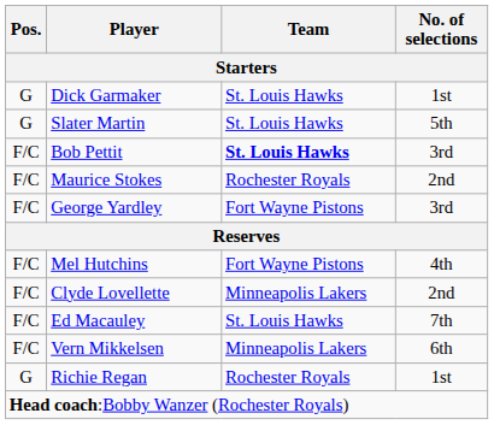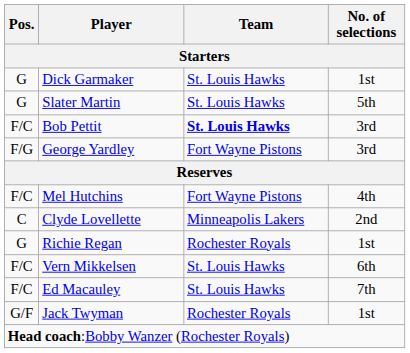 <table class="wikitable">
 <tr>
 <th scope="col" width="30px">Pos.</th>
 <th scope="col" width="150px">Player</th>
 <th scope="col" width="150px">Team</th>
 <th scope="col" width="75px">No. of selections</th>
 </tr>
 <tr>
 <th scope="col" colspan="4">Starters</th>
 </tr>
 <tr>
 <td style="text-align:center">G</td>
 <td><a href='#'>Dick Garmaker</a></td>
 <td><a href='#'>St. Louis Hawks</a></td>
 <td style="text-align:center">1st</td>
 </tr>
 <tr>
 <td style="text-align:center">G</td>
 <td><a href='#'>Slater Martin</a></td>
 <td><a href='#'>St. Louis Hawks</a></td>
 <td style="text-align:center">5th</td>
 </tr>
 <tr>
 <td style="text-align:center">F/C</td>
 <td><a href='#'>Bob Pettit</a></td>
 <td><strong><a href='#'>St. Louis Hawks</a></strong></td>
 <td style="text-align:center">3rd</td>
 </tr>
 <tr>
-<td style="text-align:center">F/C</td>
-<td><a href='#'>Maurice Stokes</a></td>
-<td><a href='#'>Rochester Royals</a></td>
-<td style="text-align:center">2nd</td>
-</tr>
-<tr>
-<td style="text-align:center">F/C</td>
+<td style="text-align:center">F/G</td>
 <td><a href='#'>George Yardley</a></td>
 <td><a href='#'>Fort Wayne Pistons</a></td>
 <td style="text-align:center">3rd</td>
 </tr>
 <tr>
 <th scope="col" colspan="4">Reserves</th>
 </tr>
 <tr>
 <td style="text-align:center">F/C</td>
 <td><a href='#'>Mel Hutchins</a></td>
 <td><a href='#'>Fort Wayne Pistons</a></td>
 <td style="text-align:center">4th</td>
 </tr>
 <tr>
-<td style="text-align:center">F/C</td>
+<td style="text-align:center">C</td>
 <td><a href='#'>Clyde Lovellette</a></td>
 <td><a href='#'>Minneapolis Lakers</a></td>
 <td style="text-align:center">2nd</td>
+</tr>
+<tr>
+<td style="text-align:center">G</td>
+<td><a href='#'>Richie Regan</a></td>
+<td><a href='#'>Rochester Royals</a></td>
+<td style="text-align:center">1st</td>
+</tr>
+<tr>
+<td style="text-align:center">F/C</td>
+<td><a href='#'>Vern Mikkelsen</a></td>
+<td><a href='#'>St. Louis Hawks</a></td>
+<td style="text-align:center">6th</td>
 </tr>
 <tr>
 <td style="text-align:center">F/C</td>
 <td><a href='#'>Ed Macauley</a></td>
 <td><a href='#'>St. Louis Hawks</a></td>
 <td style="text-align:center">7th</td>
 </tr>
 <tr>
-<td style="text-align:center">F/C</td>
-<td><a href='#'>Vern Mikkelsen</a></td>
-<td><a href='#'>Minneapolis Lakers</a></td>
-<td style="text-align:center">6th</td>
-</tr>
-<tr>
-<td style="text-align:center">G</td>
-<td><a href='#'>Richie Regan</a></td>
+<td style="text-align:center">G/F</td>
+<td><a href='#'>Jack Twyman</a></td>
 <td><a href='#'>Rochester Royals</a></td>
 <td style="text-align:center">1st</td>
 </tr>
 <tr>
 <td colspan="4"><strong>Head coach</strong>:<a href='#'>Bobby Wanzer</a> (<a href='#'>Rochester Royals</a>)</td>
 </tr>
 </table>
